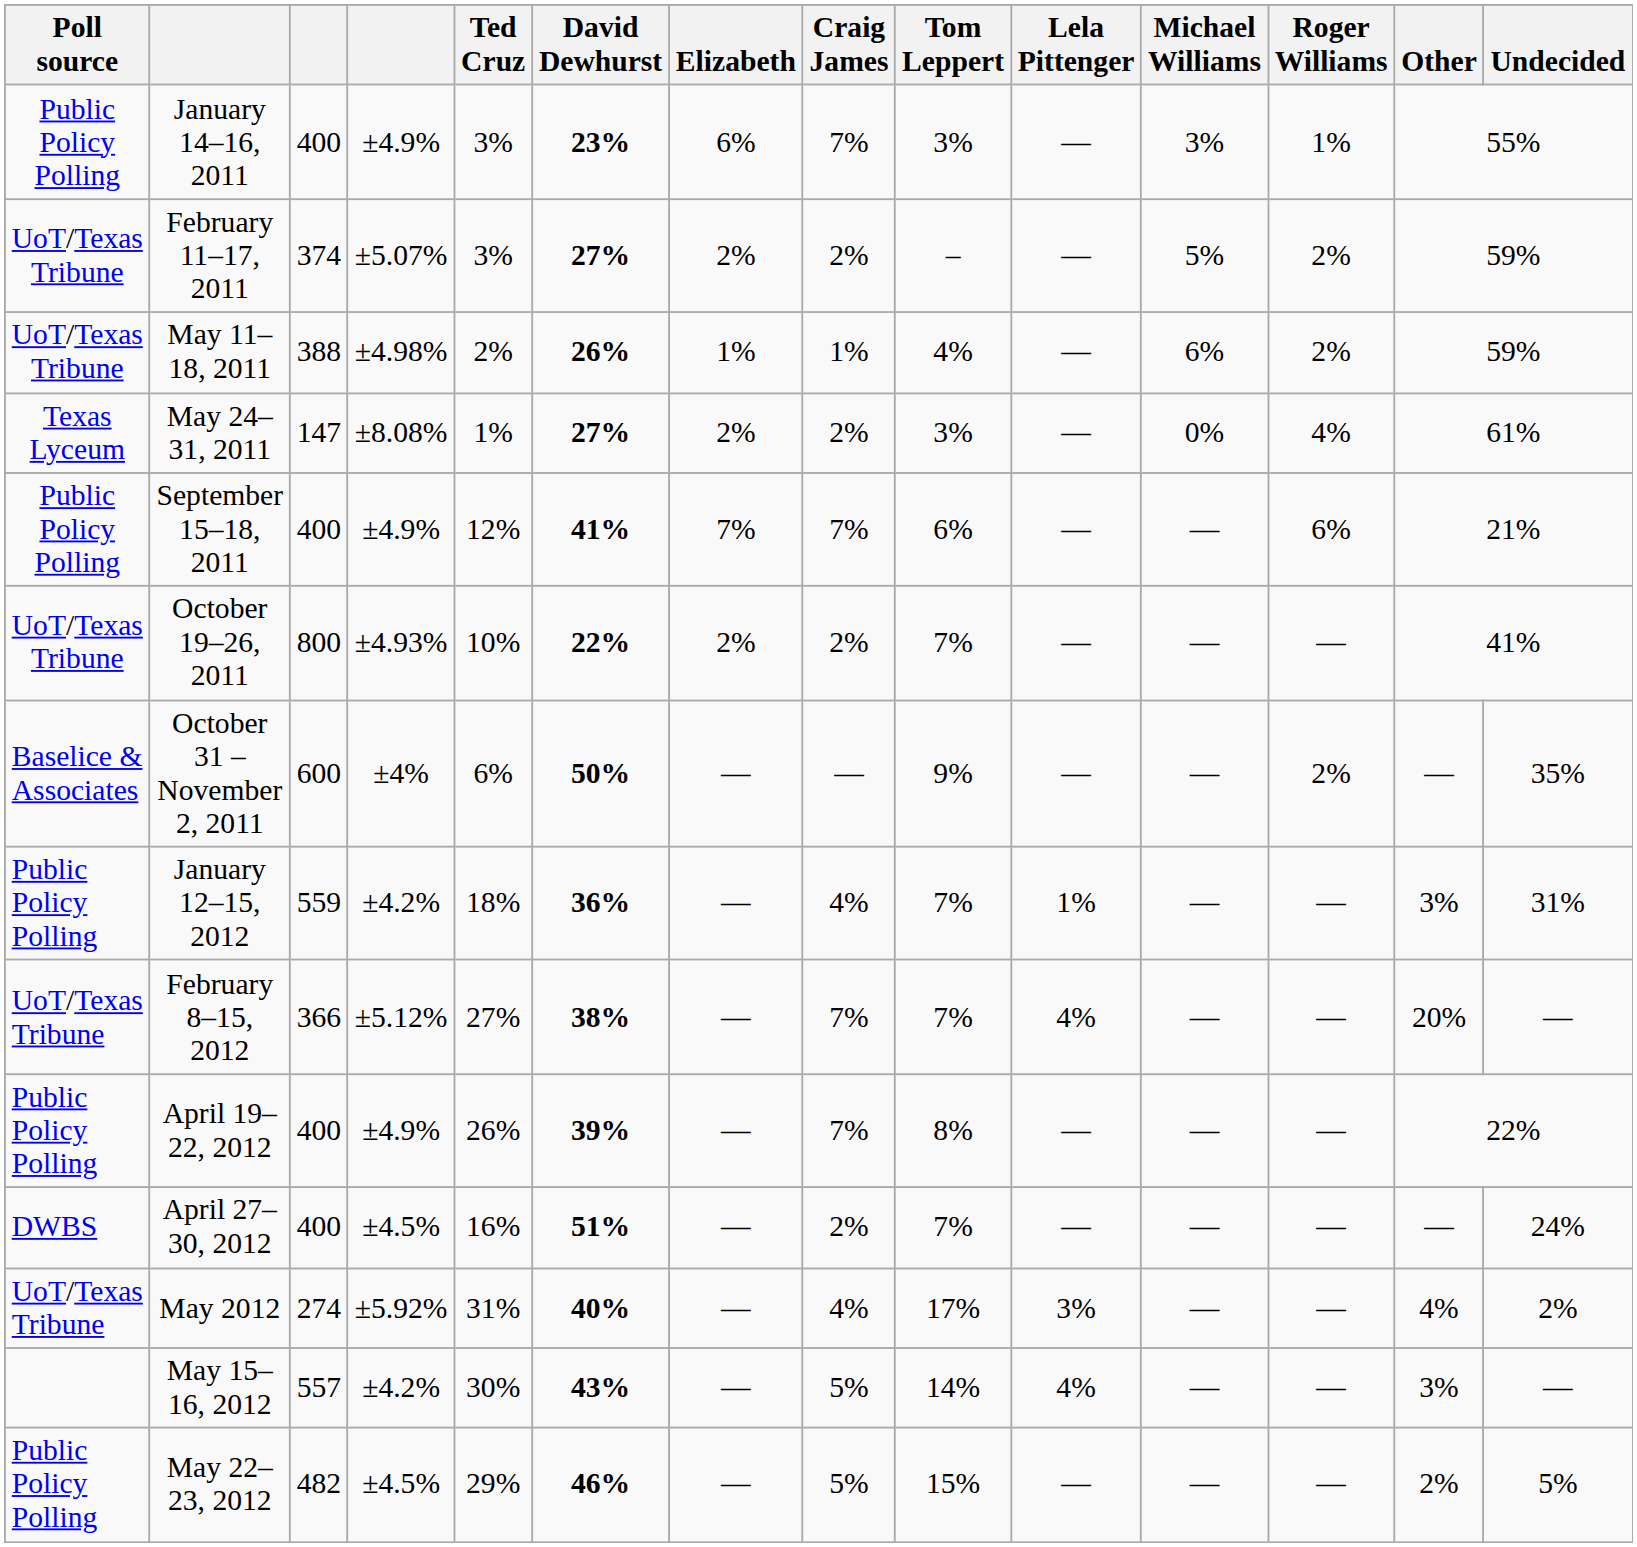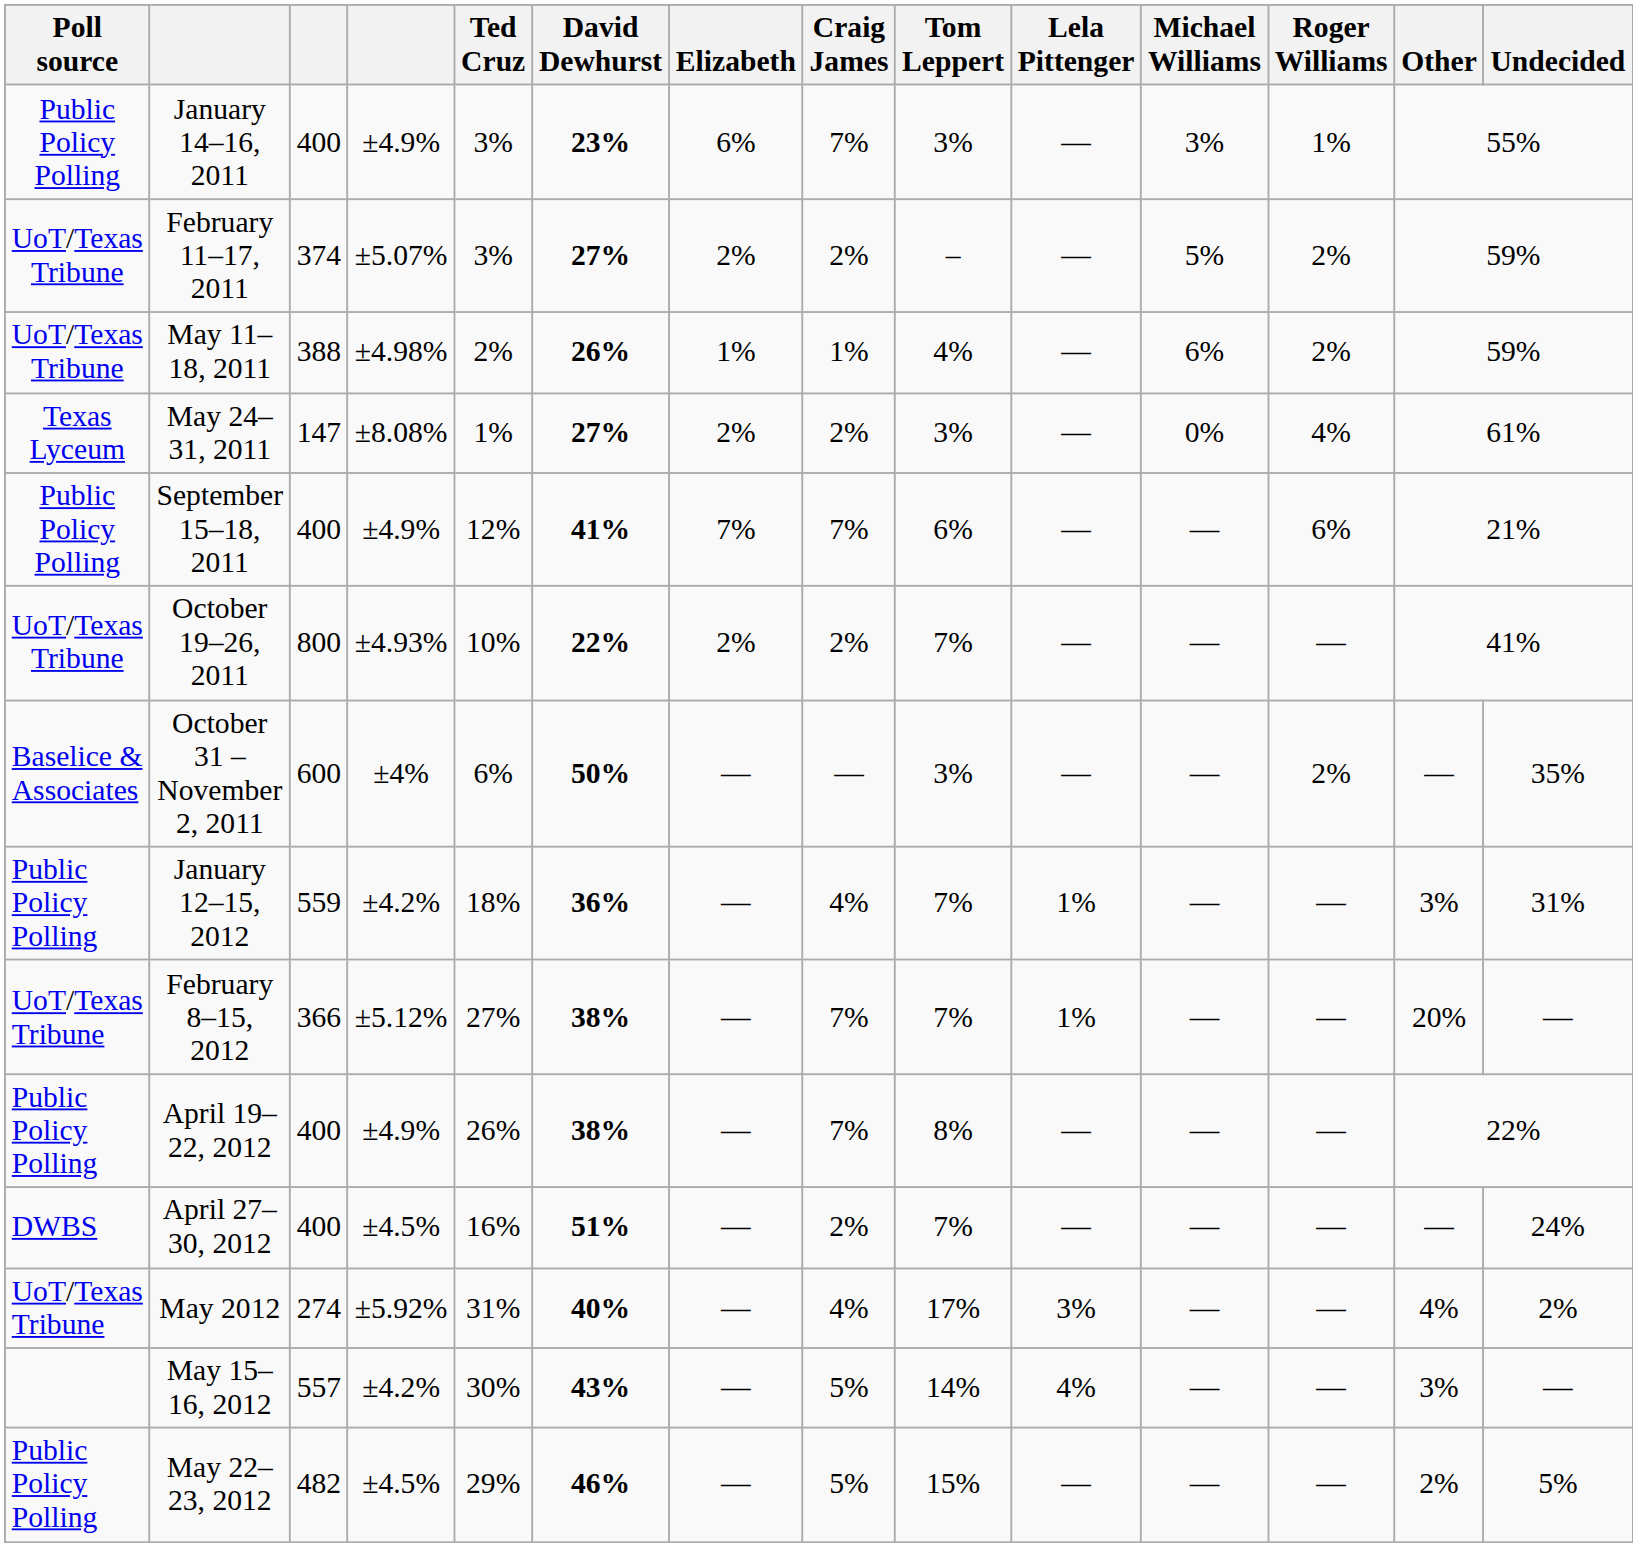 <table class="wikitable" style="text-align:center">
 <tr valign= bottom>
 <th>Poll source</th>
 <th></th>
 <th></th>
 <th></th>
 <th style="width:80px;">Ted<br>Cruz</th>
 <th style="width:80px;">David<br>Dewhurst</th>
 <th>Elizabeth<br></th>
 <th style="width:80px;">Craig<br>James</th>
 <th style="width:80px;">Tom<br>Leppert</th>
 <th style="width:80px;">Lela<br>Pittenger</th>
 <th>Michael<br>Williams</th>
 <th>Roger<br>Williams</th>
 <th>Other</th>
 <th>Undecided</th>
 </tr>
 <tr>
 <td><a href='#'>Public Policy Polling</a></td>
 <td>January 14–16, 2011</td>
 <td>400</td>
 <td>±4.9%</td>
 <td>3%</td>
 <td><strong>23%</strong></td>
 <td>6%</td>
 <td>7%</td>
 <td>3%</td>
 <td>—</td>
 <td>3%</td>
 <td>1%</td>
 <td colspan="2">55%</td>
 </tr>
 <tr>
 <td><a href='#'>UoT</a>/<a href='#'>Texas Tribune</a></td>
 <td>February 11–17, 2011</td>
 <td>374</td>
 <td>±5.07%</td>
 <td>3%</td>
 <td><strong>27%</strong></td>
 <td>2%</td>
 <td>2%</td>
 <td>–</td>
 <td>—</td>
 <td>5%</td>
 <td>2%</td>
 <td colspan="2">59%</td>
 </tr>
 <tr>
 <td><a href='#'>UoT</a>/<a href='#'>Texas Tribune</a></td>
 <td>May 11–18, 2011</td>
 <td>388</td>
 <td>±4.98%</td>
 <td>2%</td>
 <td><strong>26%</strong></td>
 <td>1%</td>
 <td>1%</td>
 <td>4%</td>
 <td>—</td>
 <td>6%</td>
 <td>2%</td>
 <td colspan="2">59%</td>
 </tr>
 <tr>
 <td><a href='#'>Texas Lyceum</a></td>
 <td>May 24–31, 2011</td>
 <td>147</td>
 <td>±8.08%</td>
 <td>1%</td>
 <td><strong>27%</strong></td>
 <td>2%</td>
 <td>2%</td>
 <td>3%</td>
 <td>—</td>
 <td>0%</td>
 <td>4%</td>
 <td colspan="2">61%</td>
 </tr>
 <tr>
 <td><a href='#'>Public Policy Polling</a></td>
 <td>September 15–18, 2011</td>
 <td>400</td>
 <td>±4.9%</td>
 <td>12%</td>
 <td><strong>41%</strong></td>
 <td>7%</td>
 <td>7%</td>
 <td>6%</td>
 <td>—</td>
 <td>—</td>
 <td>6%</td>
 <td colspan="2">21%</td>
 </tr>
 <tr>
 <td><a href='#'>UoT</a>/<a href='#'>Texas Tribune</a></td>
 <td>October 19–26, 2011</td>
 <td>800</td>
 <td>±4.93%</td>
 <td>10%</td>
 <td><strong>22%</strong></td>
 <td>2%</td>
 <td>2%</td>
 <td>7%</td>
 <td>—</td>
 <td>—</td>
 <td>—</td>
 <td colspan="2">41%</td>
 </tr>
 <tr>
 <td align="left"><a href='#'>Baselice & Associates</a></td>
 <td>October 31 – November 2, 2011</td>
 <td>600</td>
 <td>±4%</td>
 <td>6%</td>
 <td><strong>50%</strong></td>
 <td>—</td>
 <td>—</td>
-<td>9%</td>
+<td>3%</td>
 <td>—</td>
 <td>—</td>
 <td>2%</td>
 <td>—</td>
 <td>35%</td>
 </tr>
 <tr>
 <td align="left"><a href='#'>Public Policy Polling</a></td>
 <td>January 12–15, 2012</td>
 <td>559</td>
 <td>±4.2%</td>
 <td>18%</td>
 <td><strong>36%</strong></td>
 <td>—</td>
 <td>4%</td>
 <td>7%</td>
 <td>1%</td>
 <td>—</td>
 <td>—</td>
 <td>3%</td>
 <td>31%</td>
 </tr>
 <tr>
 <td align="left"><a href='#'>UoT</a>/<a href='#'>Texas Tribune</a></td>
 <td>February 8–15, 2012</td>
 <td>366</td>
 <td>±5.12%</td>
 <td>27%</td>
 <td><strong>38%</strong></td>
 <td>—</td>
 <td>7%</td>
 <td>7%</td>
-<td>4%</td>
+<td>1%</td>
 <td>—</td>
 <td>—</td>
 <td>20%</td>
 <td>—</td>
 </tr>
 <tr>
 <td align="left"><a href='#'>Public Policy Polling</a></td>
 <td>April 19–22, 2012</td>
 <td>400</td>
 <td>±4.9%</td>
 <td>26%</td>
-<td><strong>39%</strong></td>
+<td><strong>38%</strong></td>
 <td>—</td>
 <td>7%</td>
 <td>8%</td>
 <td>—</td>
 <td>—</td>
 <td>—</td>
 <td colspan="2">22%</td>
 </tr>
 <tr>
 <td align="left"><a href='#'>DWBS</a></td>
 <td>April 27–30, 2012</td>
 <td>400</td>
 <td>±4.5%</td>
 <td>16%</td>
 <td><strong>51%</strong></td>
 <td>—</td>
 <td>2%</td>
 <td>7%</td>
 <td>—</td>
 <td>—</td>
 <td>—</td>
 <td>—</td>
 <td>24%</td>
 </tr>
 <tr>
 <td align="left"><a href='#'>UoT</a>/<a href='#'>Texas Tribune</a></td>
 <td>May 2012</td>
 <td>274</td>
 <td>±5.92%</td>
 <td>31%</td>
 <td><strong>40%</strong></td>
 <td>—</td>
 <td>4%</td>
 <td>17%</td>
 <td>3%</td>
 <td>—</td>
 <td>—</td>
 <td>4%</td>
 <td>2%</td>
 </tr>
 <tr>
 <td align="left"></td>
 <td>May 15–16, 2012</td>
 <td>557</td>
 <td>±4.2%</td>
 <td>30%</td>
 <td><strong>43%</strong></td>
 <td>—</td>
 <td>5%</td>
 <td>14%</td>
 <td>4%</td>
 <td>—</td>
 <td>—</td>
 <td>3%</td>
 <td>—</td>
 </tr>
 <tr>
 <td align="left"><a href='#'>Public Policy Polling</a></td>
 <td>May 22–23, 2012</td>
 <td>482</td>
 <td>±4.5%</td>
 <td>29%</td>
 <td><strong>46%</strong></td>
 <td>—</td>
 <td>5%</td>
 <td>15%</td>
 <td>—</td>
 <td>—</td>
 <td>—</td>
 <td>2%</td>
 <td>5%</td>
 </tr>
 </table>
